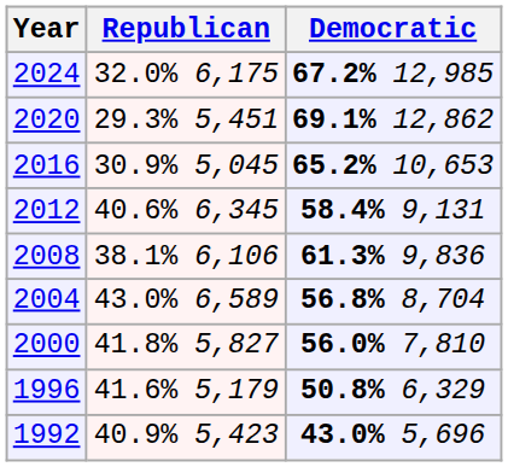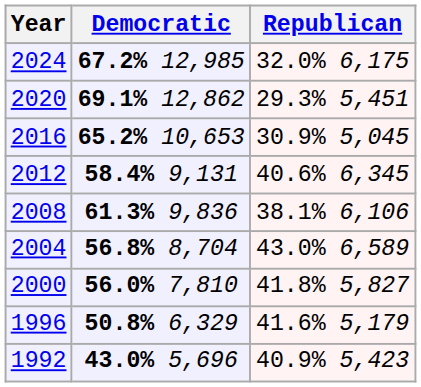 <table class="wikitable" style="float:right; font-size:95%;">
 <tr style="background:lightgrey;">
 <th>Year</th>
+<th><a href='#'>Democratic</a></th>
 <th><a href='#'>Republican</a></th>
-<th><a href='#'>Democratic</a></th>
 </tr>
 <tr>
 <td style="text-align:center; background:#f0f0ff;"><a href='#'>2024</a></td>
+<td style="text-align:center; background:#f0f0ff;"><strong>67.2%</strong> <em>12,985</em></td>
 <td style="text-align:center; background:#fff3f3;">32.0% <em>6,175</em></td>
-<td style="text-align:center; background:#f0f0ff;"><strong>67.2%</strong> <em>12,985</em></td>
 </tr>
 <tr>
 <td style="text-align:center; background:#f0f0ff;"><a href='#'>2020</a></td>
+<td style="text-align:center; background:#f0f0ff;"><strong>69.1%</strong> <em>12,862</em></td>
 <td style="text-align:center; background:#fff3f3;">29.3% <em>5,451</em></td>
-<td style="text-align:center; background:#f0f0ff;"><strong>69.1%</strong> <em>12,862</em></td>
 </tr>
 <tr>
 <td style="text-align:center; background:#f0f0ff;"><a href='#'>2016</a></td>
+<td style="text-align:center; background:#f0f0ff;"><strong>65.2%</strong> <em>10,653</em></td>
 <td style="text-align:center; background:#fff3f3;">30.9% <em>5,045</em></td>
-<td style="text-align:center; background:#f0f0ff;"><strong>65.2%</strong> <em>10,653</em></td>
 </tr>
 <tr>
 <td style="text-align:center; background:#f0f0ff;"><a href='#'>2012</a></td>
+<td style="text-align:center; background:#f0f0ff;"><strong>58.4%</strong> <em>9,131</em></td>
 <td style="text-align:center; background:#fff3f3;">40.6% <em>6,345</em></td>
-<td style="text-align:center; background:#f0f0ff;"><strong>58.4%</strong> <em>9,131</em></td>
 </tr>
 <tr>
 <td style="text-align:center; background:#f0f0ff;"><a href='#'>2008</a></td>
+<td style="text-align:center; background:#f0f0ff;"><strong>61.3%</strong> <em>9,836</em></td>
 <td style="text-align:center; background:#fff3f3;">38.1% <em>6,106</em></td>
-<td style="text-align:center; background:#f0f0ff;"><strong>61.3%</strong> <em>9,836</em></td>
 </tr>
 <tr>
 <td style="text-align:center; background:#f0f0ff;"><a href='#'>2004</a></td>
+<td style="text-align:center; background:#f0f0ff;"><strong>56.8%</strong> <em>8,704</em></td>
 <td style="text-align:center; background:#fff3f3;">43.0% <em>6,589</em></td>
-<td style="text-align:center; background:#f0f0ff;"><strong>56.8%</strong> <em>8,704</em></td>
 </tr>
 <tr>
 <td style="text-align:center; background:#f0f0ff;"><a href='#'>2000</a></td>
+<td style="text-align:center; background:#f0f0ff;"><strong>56.0%</strong> <em>7,810</em></td>
 <td style="text-align:center; background:#fff3f3;">41.8% <em>5,827</em></td>
-<td style="text-align:center; background:#f0f0ff;"><strong>56.0%</strong> <em>7,810</em></td>
 </tr>
 <tr>
 <td style="text-align:center; background:#f0f0ff;"><a href='#'>1996</a></td>
+<td style="text-align:center; background:#f0f0ff;"><strong>50.8%</strong> <em>6,329</em></td>
 <td style="text-align:center; background:#fff3f3;">41.6% <em>5,179</em></td>
-<td style="text-align:center; background:#f0f0ff;"><strong>50.8%</strong> <em>6,329</em></td>
 </tr>
 <tr>
 <td style="text-align:center; background:#f0f0ff;"><a href='#'>1992</a></td>
+<td style="text-align:center; background:#f0f0ff;"><strong>43.0%</strong> <em>5,696</em></td>
 <td style="text-align:center; background:#fff3f3;">40.9% <em>5,423</em></td>
-<td style="text-align:center; background:#f0f0ff;"><strong>43.0%</strong> <em>5,696</em></td>
 </tr>
 </table>
